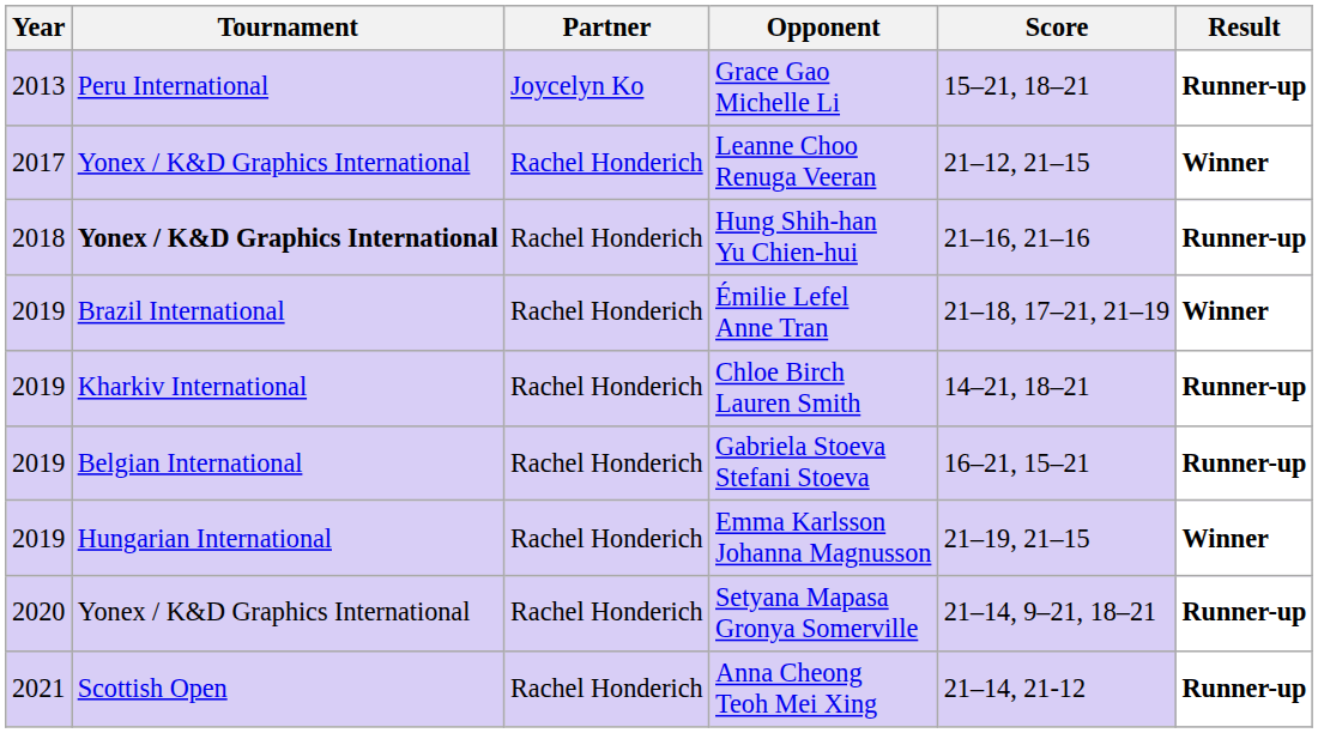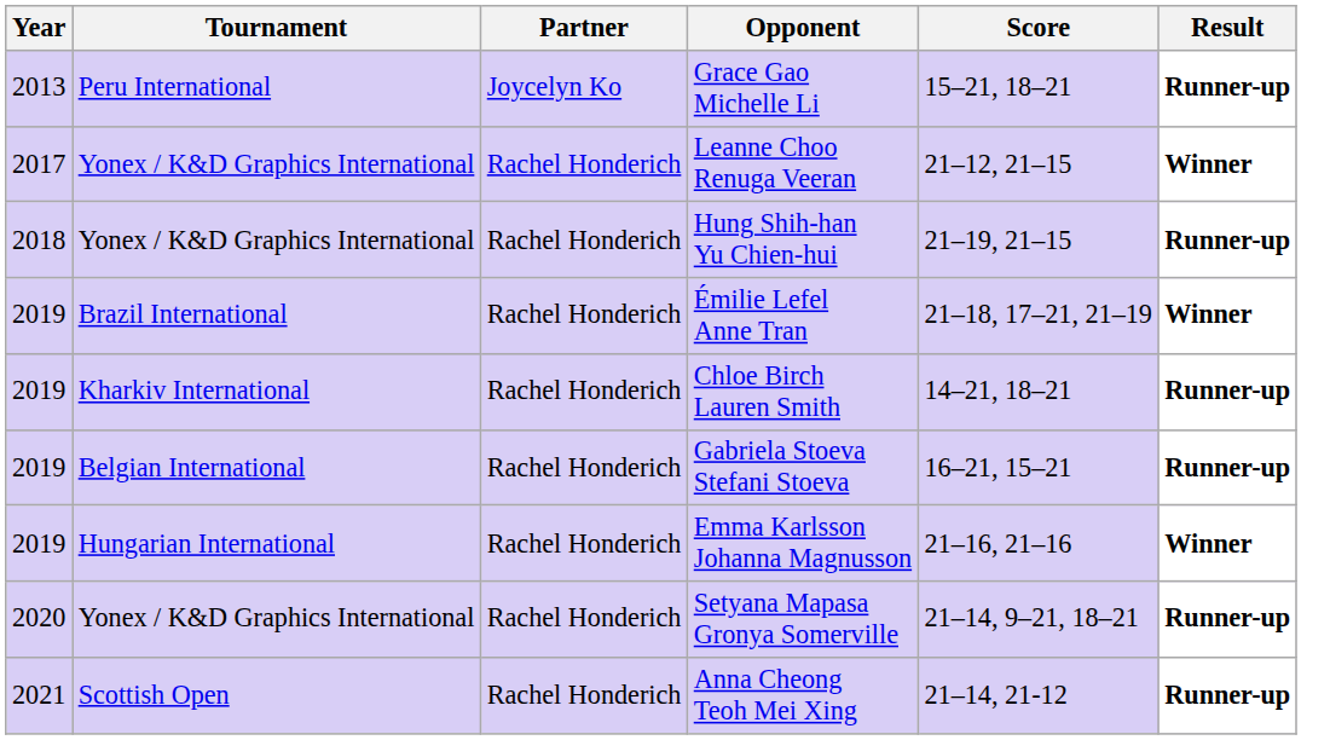 <table class="sortable wikitable" style="font-size: 90%;">
 <tr>
 <th>Year</th>
 <th>Tournament</th>
 <th>Partner</th>
 <th>Opponent</th>
 <th>Score</th>
 <th>Result</th>
 </tr>
 <tr style="background:#D8CEF6">
 <td align="center">2013</td>
 <td align="left"><a href='#'>Peru International</a></td>
 <td align="left"> <a href='#'>Joycelyn Ko</a></td>
 <td align="left"> <a href='#'>Grace Gao</a><br> <a href='#'>Michelle Li</a></td>
 <td align="left">15–21, 18–21</td>
 <td style="text-align:left; background:white"> <strong>Runner-up</strong></td>
 </tr>
 <tr style="background:#D8CEF6">
 <td align="center">2017</td>
 <td align="left"><a href='#'>Yonex / K&D Graphics International</a></td>
 <td align="left"> <a href='#'>Rachel Honderich</a></td>
 <td align="left"> <a href='#'>Leanne Choo</a><br> <a href='#'>Renuga Veeran</a></td>
 <td align="left">21–12, 21–15</td>
 <td style="text-align:left; background:white"> <strong>Winner</strong></td>
 </tr>
 <tr style="background:#D8CEF6">
 <td align="center">2018</td>
-<td align="left"><strong>Yonex / K&D Graphics International</strong></td>
+<td align="left">Yonex / K&D Graphics International</td>
 <td align="left"> Rachel Honderich</td>
 <td align="left"> <a href='#'>Hung Shih-han</a><br> <a href='#'>Yu Chien-hui</a></td>
-<td align="left">21–16, 21–16</td>
+<td align="left">21–19, 21–15</td>
 <td style="text-align:left; background:white"> <strong>Runner-up</strong></td>
 </tr>
 <tr style="background:#D8CEF6">
 <td align="center">2019</td>
 <td align="left"><a href='#'>Brazil International</a></td>
 <td align="left"> Rachel Honderich</td>
 <td align="left"> <a href='#'>Émilie Lefel</a><br> <a href='#'>Anne Tran</a></td>
 <td align="left">21–18, 17–21, 21–19</td>
 <td style="text-align:left; background:white"> <strong>Winner</strong></td>
 </tr>
 <tr style="background:#D8CEF6">
 <td align="center">2019</td>
 <td align="left"><a href='#'>Kharkiv International</a></td>
 <td align="left"> Rachel Honderich</td>
 <td align="left"> <a href='#'>Chloe Birch</a><br> <a href='#'>Lauren Smith</a></td>
 <td align="left">14–21, 18–21</td>
 <td style="text-align:left; background:white"> <strong>Runner-up</strong></td>
 </tr>
 <tr style="background:#D8CEF6">
 <td align="center">2019</td>
 <td align="left"><a href='#'>Belgian International</a></td>
 <td align="left"> Rachel Honderich</td>
 <td align="left"> <a href='#'>Gabriela Stoeva</a><br> <a href='#'>Stefani Stoeva</a></td>
 <td align="left">16–21, 15–21</td>
 <td style="text-align:left; background:white"> <strong>Runner-up</strong></td>
 </tr>
 <tr style="background:#D8CEF6">
 <td align="center">2019</td>
 <td align="left"><a href='#'>Hungarian International</a></td>
 <td align="left"> Rachel Honderich</td>
 <td align="left"> <a href='#'>Emma Karlsson</a><br> <a href='#'>Johanna Magnusson</a></td>
-<td align="left">21–19, 21–15</td>
+<td align="left">21–16, 21–16</td>
 <td style="text-align:left; background:white"> <strong>Winner</strong></td>
 </tr>
 <tr style="background:#D8CEF6">
 <td align="center">2020</td>
 <td align="left">Yonex / K&D Graphics International</td>
 <td align="left"> Rachel Honderich</td>
 <td align="left"> <a href='#'>Setyana Mapasa</a><br> <a href='#'>Gronya Somerville</a></td>
 <td align="left">21–14, 9–21, 18–21</td>
 <td style="text-align:left; background:white"> <strong>Runner-up</strong></td>
 </tr>
 <tr style="background:#D8CEF6">
 <td align="center">2021</td>
 <td align="left"><a href='#'>Scottish Open</a></td>
 <td align="left"> Rachel Honderich</td>
 <td align="left"> <a href='#'>Anna Cheong</a><br> <a href='#'>Teoh Mei Xing</a></td>
 <td align="left">21–14, 21-12</td>
 <td style="text-align:left; background:white"> <strong>Runner-up</strong></td>
 </tr>
 </table>
